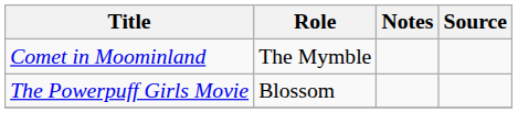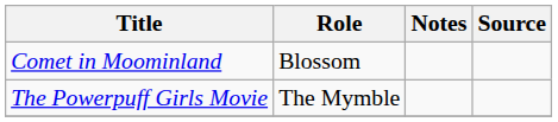 <table class="wikitable sortable plainrowheaders">
 <tr>
 <th>Title</th>
 <th>Role</th>
 <th class="unsortable">Notes</th>
 <th class="unsortable">Source</th>
 </tr>
 <tr>
 <td><em><a href='#'>Comet in Moominland</a></em></td>
-<td>The Mymble</td>
+<td>Blossom</td>
 <td></td>
 </tr>
 <tr>
 <td><em><a href='#'>The Powerpuff Girls Movie</a></em></td>
-<td>Blossom</td>
+<td>The Mymble</td>
 <td></td>
 <td></td>
 </tr>
 <tr>
 </tr>
 </table>
